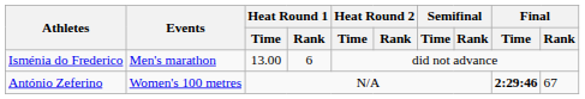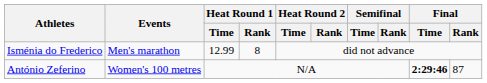 <table class=wikitable style=font-size:90%>
 <tr>
 <th rowspan=2>Athletes</th>
 <th rowspan=2>Events</th>
 <th colspan=2>Heat Round 1</th>
 <th colspan=2>Heat Round 2</th>
 <th colspan=2>Semifinal</th>
 <th colspan=2>Final</th>
 </tr>
 <tr>
 <th>Time</th>
 <th>Rank</th>
 <th>Time</th>
 <th>Rank</th>
 <th>Time</th>
 <th>Rank</th>
 <th>Time</th>
 <th>Rank</th>
 </tr>
 <tr>
 <td><a href='#'>Isménia do Frederico</a></td>
 <td align=left><a href='#'>Men's marathon</a></td>
-<td align=center>13.00</td>
-<td align=center>6</td>
+<td align=center>12.99</td>
+<td align=center>8</td>
 <td align=center colspan=6>did not advance</td>
 </tr>
 <tr>
 <td align=left><a href='#'>António Zeferino</a></td>
 <td><a href='#'>Women's 100 metres</a></td>
 <td colspan=6 align=center>N/A</td>
 <td><strong>2:29:46</strong></td>
-<td>67</td>
+<td>87</td>
 </tr>
 </table>
